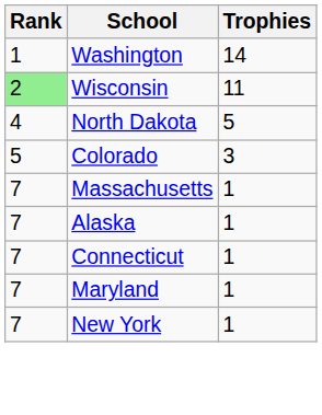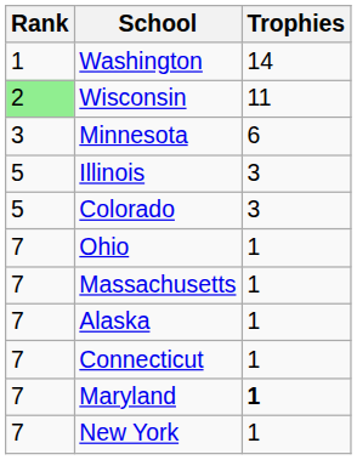 <table class="wikitable">
 <tr>
 <th>Rank</th>
 <th>School</th>
 <th>Trophies</th>
 </tr>
 <tr>
 <td>1</td>
 <td> <a href='#'>Washington</a></td>
 <td>14</td>
 </tr>
 <tr>
 <td style="background: lightgreen;">2</td>
 <td> <a href='#'>Wisconsin</a></td>
 <td>11</td>
 </tr>
 <tr>
-<td>4</td>
-<td> <a href='#'>North Dakota</a></td>
+<td>3</td>
+<td> <a href='#'>Minnesota</a></td>
+<td>6</td>
+</tr>
+<tr>
 <td>5</td>
+<td> <a href='#'>Illinois</a></td>
+<td>3</td>
 </tr>
 <tr>
 <td>5</td>
 <td> <a href='#'>Colorado</a></td>
 <td>3</td>
+</tr>
+<tr>
+<td>7</td>
+<td> <a href='#'>Ohio</a></td>
+<td>1</td>
 </tr>
 <tr>
 <td>7</td>
 <td> <a href='#'>Massachusetts</a></td>
 <td>1</td>
 </tr>
 <tr>
 <td>7</td>
 <td> <a href='#'>Alaska</a></td>
 <td>1</td>
 </tr>
 <tr>
 <td>7</td>
 <td> <a href='#'>Connecticut</a></td>
 <td>1</td>
 </tr>
 <tr>
 <td>7</td>
 <td> <a href='#'>Maryland</a></td>
-<td>1</td>
+<td><strong>1</strong></td>
 </tr>
 <tr>
 <td>7</td>
 <td> <a href='#'>New York</a></td>
 <td>1</td>
 </tr>
 </table>
